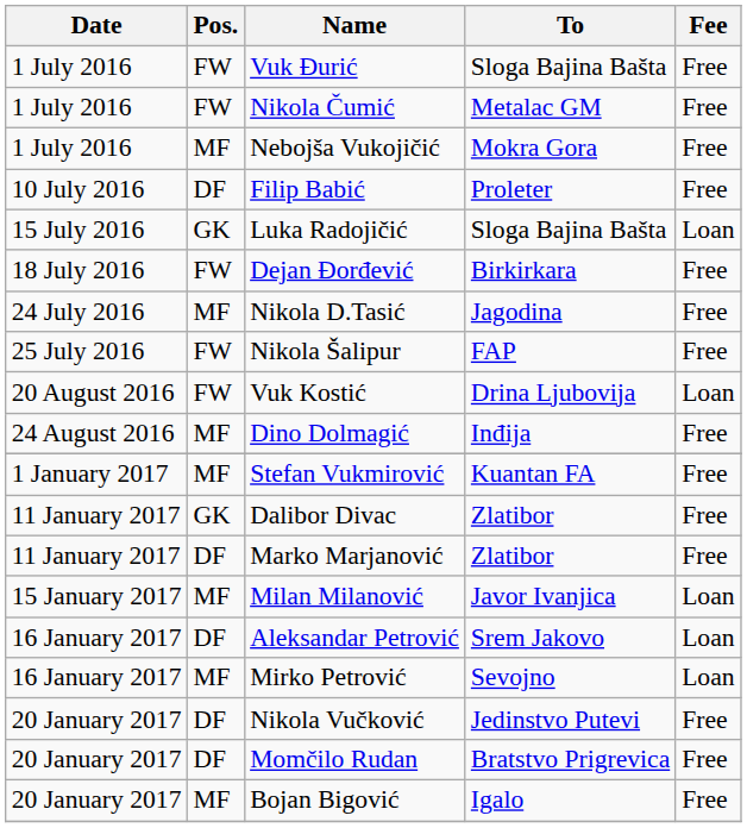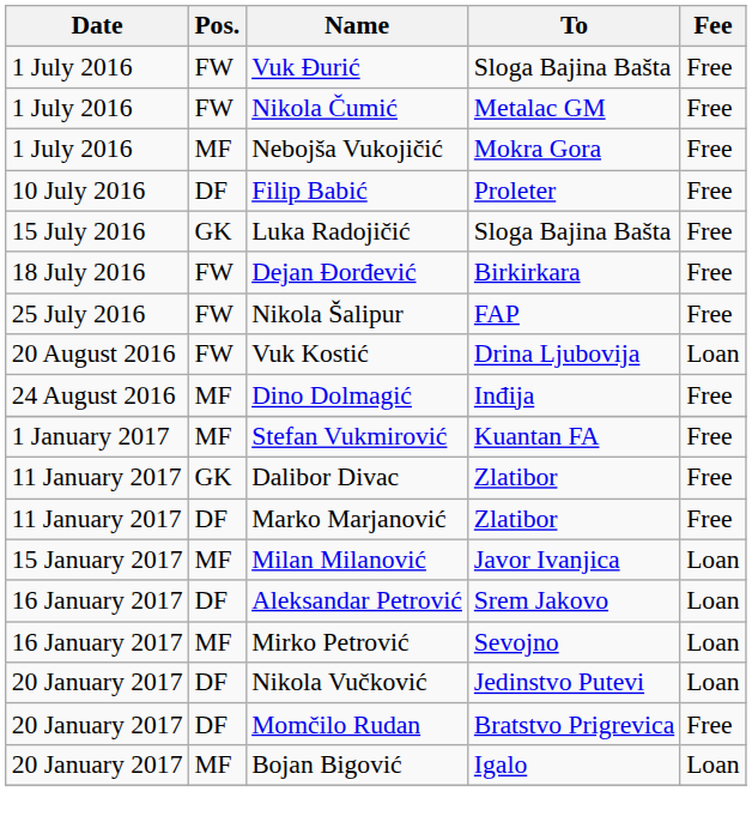 <table class="wikitable">
 <tr>
 <th>Date</th>
 <th>Pos.</th>
 <th>Name</th>
 <th>To</th>
 <th>Fee</th>
 </tr>
 <tr>
 <td>1 July 2016</td>
 <td>FW</td>
 <td> <a href='#'>Vuk Đurić</a></td>
 <td> Sloga Bajina Bašta</td>
 <td>Free</td>
 </tr>
 <tr>
 <td>1 July 2016</td>
 <td>FW</td>
 <td> <a href='#'>Nikola Čumić</a></td>
 <td> <a href='#'>Metalac GM</a></td>
 <td>Free</td>
 </tr>
 <tr>
 <td>1 July 2016</td>
 <td>MF</td>
 <td> Nebojša Vukojičić</td>
 <td> <a href='#'>Mokra Gora</a></td>
 <td>Free</td>
 </tr>
 <tr>
 <td>10 July 2016</td>
 <td>DF</td>
 <td> <a href='#'>Filip Babić</a></td>
 <td> <a href='#'>Proleter</a></td>
 <td>Free</td>
 </tr>
 <tr>
 <td>15 July 2016</td>
 <td>GK</td>
 <td> Luka Radojičić</td>
 <td> Sloga Bajina Bašta</td>
-<td>Loan</td>
+<td>Free</td>
 </tr>
 <tr>
 <td>18 July 2016</td>
 <td>FW</td>
 <td> <a href='#'>Dejan Đorđević</a></td>
 <td> <a href='#'>Birkirkara</a></td>
-<td>Free</td>
-</tr>
-<tr>
-<td>24 July 2016</td>
-<td>MF</td>
-<td> Nikola D.Tasić</td>
-<td> <a href='#'>Jagodina</a></td>
 <td>Free</td>
 </tr>
 <tr>
 <td>25 July 2016</td>
 <td>FW</td>
 <td> Nikola Šalipur</td>
 <td> <a href='#'>FAP</a></td>
 <td>Free</td>
 </tr>
 <tr>
 <td>20 August 2016</td>
 <td>FW</td>
 <td> Vuk Kostić</td>
 <td> <a href='#'>Drina Ljubovija</a></td>
 <td>Loan</td>
 </tr>
 <tr>
 <td>24 August 2016</td>
 <td>MF</td>
 <td> <a href='#'>Dino Dolmagić</a></td>
 <td> <a href='#'>Inđija</a></td>
 <td>Free</td>
 </tr>
 <tr>
 </tr>
 <tr>
 <td>1 January 2017</td>
 <td>MF</td>
 <td> <a href='#'>Stefan Vukmirović</a></td>
 <td> <a href='#'>Kuantan FA</a></td>
 <td>Free</td>
 </tr>
 <tr>
 <td>11 January 2017</td>
 <td>GK</td>
 <td> Dalibor Divac</td>
 <td> <a href='#'>Zlatibor</a></td>
 <td>Free</td>
 </tr>
 <tr>
 <td>11 January 2017</td>
 <td>DF</td>
 <td> Marko Marjanović</td>
 <td> <a href='#'>Zlatibor</a></td>
 <td>Free</td>
 </tr>
 <tr>
 <td>15 January 2017</td>
 <td>MF</td>
 <td> <a href='#'>Milan Milanović</a></td>
 <td> <a href='#'>Javor Ivanjica</a></td>
 <td>Loan</td>
 </tr>
 <tr>
 <td>16 January 2017</td>
 <td>DF</td>
 <td> <a href='#'>Aleksandar Petrović</a></td>
 <td> <a href='#'>Srem Jakovo</a></td>
 <td>Loan</td>
 </tr>
 <tr>
 <td>16 January 2017</td>
 <td>MF</td>
 <td> Mirko Petrović</td>
 <td> <a href='#'>Sevojno</a></td>
 <td>Loan</td>
 </tr>
 <tr>
 <td>20 January 2017</td>
 <td>DF</td>
 <td> Nikola Vučković</td>
 <td> <a href='#'>Jedinstvo Putevi</a></td>
-<td>Free</td>
+<td>Loan</td>
 </tr>
 <tr>
 <td>20 January 2017</td>
 <td>DF</td>
 <td> <a href='#'>Momčilo Rudan</a></td>
 <td> <a href='#'>Bratstvo Prigrevica</a></td>
 <td>Free</td>
 </tr>
 <tr>
 <td>20 January 2017</td>
 <td>MF</td>
 <td> Bojan Bigović</td>
 <td> <a href='#'>Igalo</a></td>
-<td>Free</td>
+<td>Loan</td>
 </tr>
 <tr>
 </tr>
 </table>
